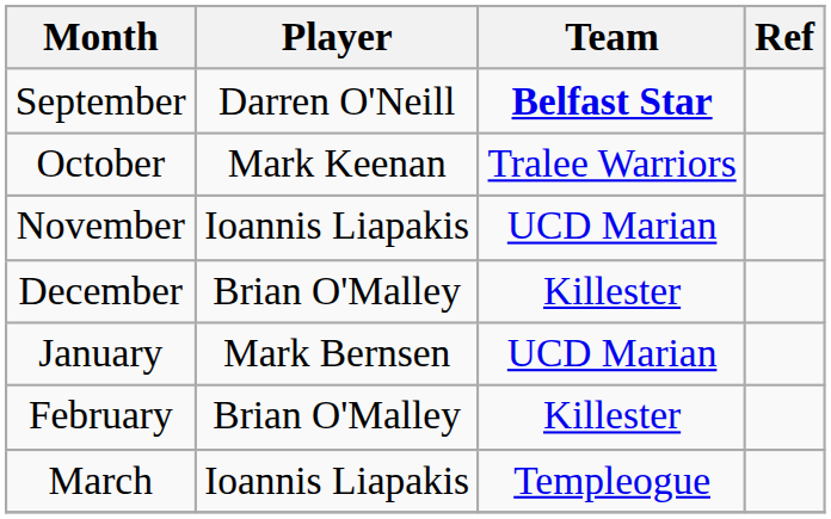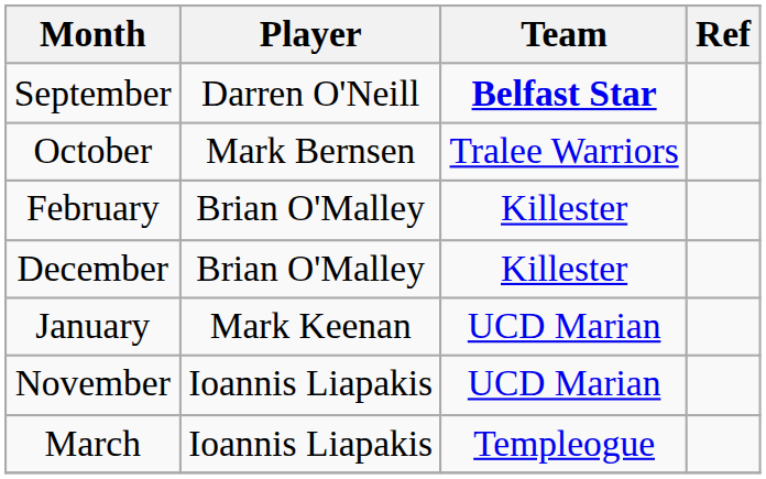 <table class="wikitable" style="text-align:center">
 <tr>
 <th>Month</th>
 <th>Player</th>
 <th>Team</th>
 <th>Ref</th>
 </tr>
 <tr>
 <td>September</td>
 <td>Darren O'Neill</td>
 <td><strong><a href='#'>Belfast Star</a></strong></td>
 <td></td>
 </tr>
 <tr>
 <td>October</td>
-<td>Mark Keenan</td>
+<td>Mark Bernsen</td>
 <td><a href='#'>Tralee Warriors</a></td>
 <td></td>
 </tr>
 <tr>
-<td>November</td>
-<td>Ioannis Liapakis</td>
-<td><a href='#'>UCD Marian</a></td>
+<td>February</td>
+<td>Brian O'Malley</td>
+<td><a href='#'>Killester</a></td>
 <td></td>
 </tr>
 <tr>
 <td>December</td>
 <td>Brian O'Malley</td>
 <td><a href='#'>Killester</a></td>
 <td></td>
 </tr>
 <tr>
 <td>January</td>
-<td>Mark Bernsen</td>
+<td>Mark Keenan</td>
 <td><a href='#'>UCD Marian</a></td>
 <td></td>
 </tr>
 <tr>
-<td>February</td>
-<td>Brian O'Malley</td>
-<td><a href='#'>Killester</a></td>
+<td>November</td>
+<td>Ioannis Liapakis</td>
+<td><a href='#'>UCD Marian</a></td>
 <td></td>
 </tr>
 <tr>
 <td>March</td>
 <td>Ioannis Liapakis</td>
 <td><a href='#'>Templeogue</a></td>
 <td></td>
 </tr>
 <tr>
 </tr>
 </table>
